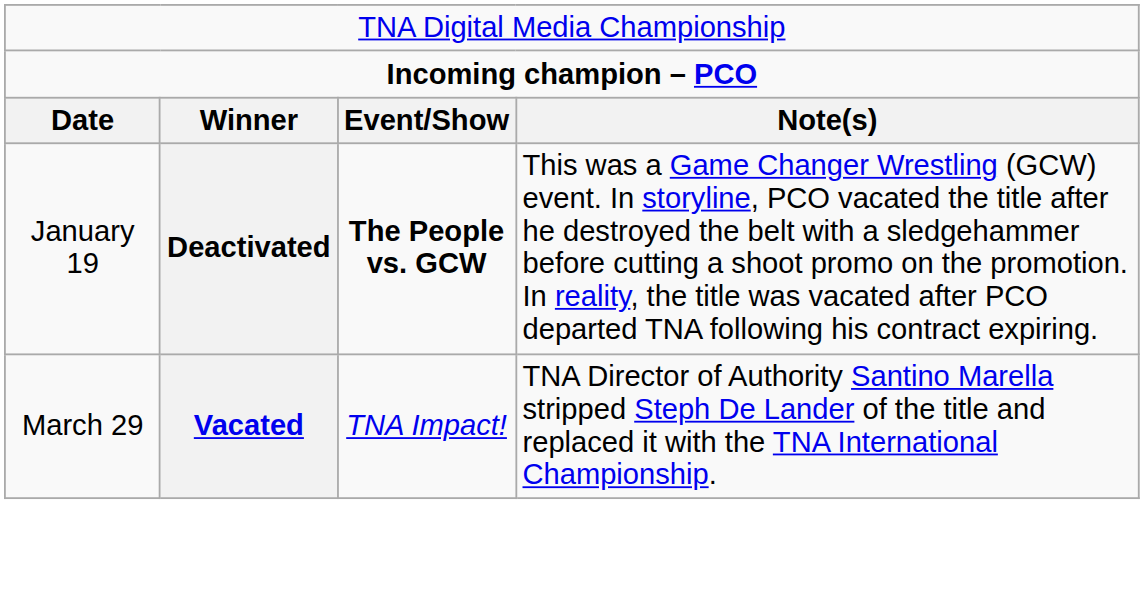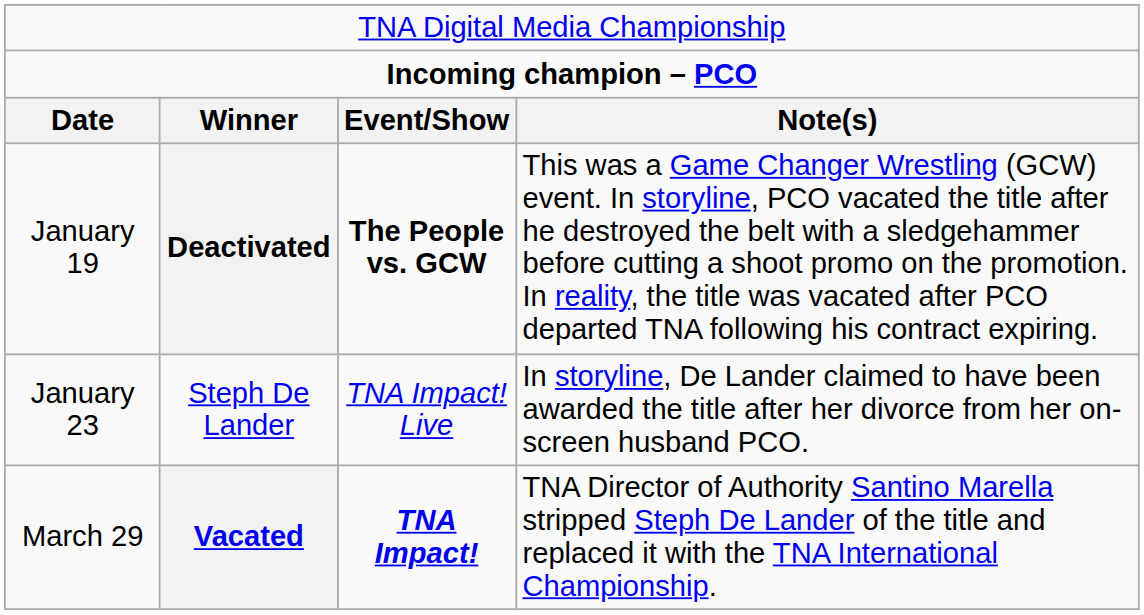 <table class="wikitable" style="text-align:center; width:100%;">
 <tr>
 <td colspan="4" style="text-align: center;"><a href='#'>TNA Digital Media Championship</a></td>
 </tr>
 <tr>
 <td colspan="4" style="text-align: center;"><strong>Incoming champion – <a href='#'>PCO</a></strong></td>
 </tr>
 <tr>
 <th width="14%">Date</th>
 <th width="14%">Winner</th>
 <th width="14%">Event/Show</th>
 <th width="58%">Note(s)</th>
 </tr>
 <tr>
 <td>January 19</td>
 <th>Deactivated</th>
 <td><strong>The People vs. GCW</strong></td>
 <td align=left>This was a <a href='#'>Game Changer Wrestling</a> (GCW) event. In <a href='#'>storyline</a>, PCO vacated the title after he destroyed the belt with a sledgehammer before cutting a shoot promo on the promotion. In <a href='#'>reality</a>, the title was vacated after PCO departed TNA following his contract expiring.</td>
 </tr>
 <tr>
+<td>January 23</td>
+<td><a href='#'>Steph De Lander</a></td>
+<td><em><a href='#'>TNA Impact! Live</a></em></td>
+<td align=left>In <a href='#'>storyline</a>, De Lander claimed to have been awarded the title after her divorce from her on-screen husband PCO.</td>
+</tr>
+<tr>
 <td>March 29<br></td>
 <th><a href='#'>Vacated</a></th>
-<td><em><a href='#'>TNA Impact!</a></em></td>
+<td><strong><em><a href='#'>TNA Impact!</a></em></strong></td>
 <td align=left>TNA Director of Authority <a href='#'>Santino Marella</a> stripped <a href='#'>Steph De Lander</a> of the title and replaced it with the <a href='#'>TNA International Championship</a>.</td>
 </tr>
 </table>
